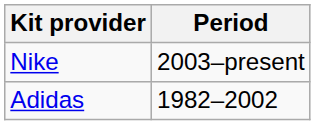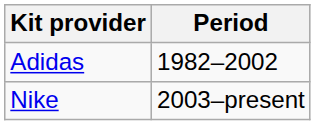 <table class="wikitable">
 <tr>
 <th>Kit provider</th>
 <th>Period</th>
 </tr>
 <tr>
+<td> <a href='#'>Adidas</a></td>
+<td>1982–2002</td>
+</tr>
+<tr>
 <td> <a href='#'>Nike</a></td>
 <td>2003–present</td>
 </tr>
-<tr>
-<td> <a href='#'>Adidas</a></td>
-<td>1982–2002</td>
-</tr>
 </table>
